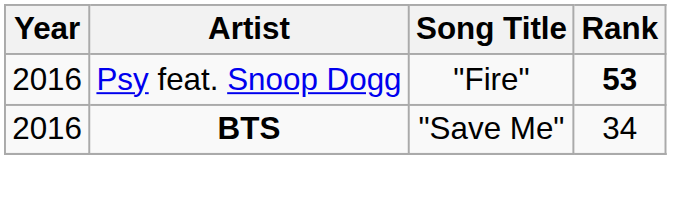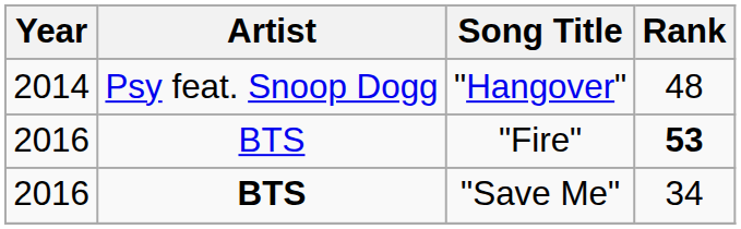 <table class="wikitable sortable" style="text-align:center">
 <tr>
 <th>Year</th>
 <th>Artist</th>
 <th>Song Title</th>
 <th>Rank</th>
 </tr>
 <tr>
+<td>2014</td>
+<td><a href='#'>Psy</a> feat. <a href='#'>Snoop Dogg</a></td>
+<td>"<a href='#'>Hangover</a>"</td>
+<td>48</td>
+</tr>
+<tr>
 <td>2016</td>
-<td><a href='#'>Psy</a> feat. <a href='#'>Snoop Dogg</a></td>
+<td><a href='#'>BTS</a></td>
 <td>"Fire"</td>
 <td><span><strong>53</strong></span></td>
 </tr>
 <tr>
 <td>2016</td>
 <td><strong>BTS</strong></td>
 <td>"Save Me"</td>
 <td>34</td>
 </tr>
 <tr>
 </tr>
 </table>
